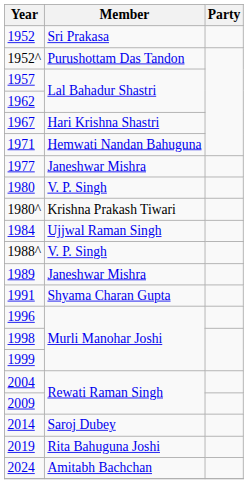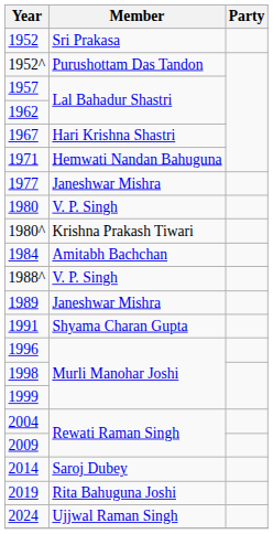 <table class="wikitable sortable">
 <tr>
 <th>Year</th>
 <th>Member</th>
 <th colspan="2">Party</th>
 </tr>
 <tr>
 <td><a href='#'>1952</a></td>
 <td><a href='#'>Sri Prakasa</a></td>
 <td></td>
 </tr>
 <tr>
 <td>1952^</td>
 <td><a href='#'>Purushottam Das Tandon</a></td>
 </tr>
 <tr>
 <td><a href='#'>1957</a></td>
 <td rowspan="2"><a href='#'>Lal Bahadur Shastri</a></td>
 </tr>
 <tr>
 <td><a href='#'>1962</a></td>
 </tr>
 <tr>
 <td><a href='#'>1967</a></td>
 <td><a href='#'>Hari Krishna Shastri</a></td>
 </tr>
 <tr>
 <td><a href='#'>1971</a></td>
 <td><a href='#'>Hemwati Nandan Bahuguna</a></td>
 </tr>
 <tr>
 <td><a href='#'>1977</a></td>
 <td><a href='#'>Janeshwar Mishra</a></td>
 <td></td>
 </tr>
 <tr>
 <td><a href='#'>1980</a></td>
 <td><a href='#'>V. P. Singh</a></td>
 <td></td>
 </tr>
 <tr>
 <td>1980^</td>
 <td>Krishna Prakash Tiwari</td>
 </tr>
 <tr>
 <td><a href='#'>1984</a></td>
-<td><a href='#'>Ujjwal Raman Singh</a></td>
+<td><a href='#'>Amitabh Bachchan</a></td>
 <td></td>
 </tr>
 <tr>
 <td>1988^</td>
 <td><a href='#'>V. P. Singh</a></td>
 <td></td>
 </tr>
 <tr>
 <td><a href='#'>1989</a></td>
 <td><a href='#'>Janeshwar Mishra</a></td>
 <td></td>
 </tr>
 <tr>
 <td><a href='#'>1991</a></td>
 <td><a href='#'>Shyama Charan Gupta</a></td>
 </tr>
 <tr>
 <td><a href='#'>1996</a></td>
 <td rowspan="3"><a href='#'>Murli Manohar Joshi</a></td>
 <td></td>
 </tr>
 <tr>
 <td><a href='#'>1998</a></td>
 </tr>
 <tr>
 <td><a href='#'>1999</a></td>
 </tr>
 <tr>
 <td><a href='#'>2004</a></td>
 <td rowspan="2"><a href='#'>Rewati Raman Singh</a></td>
 <td></td>
 </tr>
 <tr>
 <td><a href='#'>2009</a></td>
 </tr>
 <tr>
 <td><a href='#'>2014</a></td>
 <td><a href='#'>Saroj Dubey</a></td>
 <td></td>
 </tr>
 <tr>
 <td><a href='#'>2019</a></td>
 <td><a href='#'>Rita Bahuguna Joshi</a></td>
 </tr>
 <tr>
 <td><a href='#'>2024</a></td>
-<td><a href='#'>Amitabh Bachchan</a></td>
+<td><a href='#'>Ujjwal Raman Singh</a></td>
 <td></td>
 </tr>
 <tr>
 </tr>
 </table>
